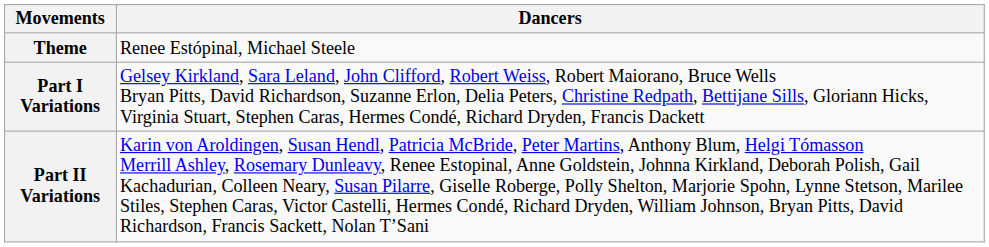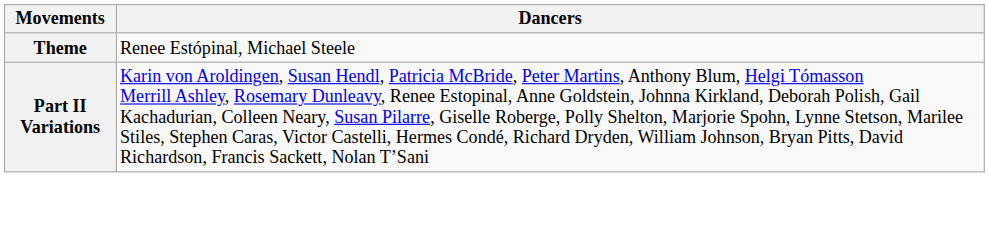 <table class="wikitable">
 <tr>
 <th>Movements</th>
 <th>Dancers</th>
 </tr>
 <tr>
 <th>Theme</th>
 <td>Renee Estópinal, Michael Steele</td>
 </tr>
 <tr>
-<th>Part I Variations</th>
-<td><a href='#'>Gelsey Kirkland</a>, <a href='#'>Sara Leland</a>, <a href='#'>John Clifford</a>, <a href='#'>Robert Weiss</a>, Robert Maiorano, Bruce Wells<br>Bryan Pitts, David Richardson, Suzanne Erlon, Delia Peters, <a href='#'>Christine Redpath</a>, <a href='#'>Bettijane Sills</a>, Gloriann Hicks, Virginia Stuart, Stephen Caras, Hermes Condé, Richard Dryden, Francis Dackett</td>
-</tr>
-<tr>
 <th>Part II Variations</th>
 <td><a href='#'>Karin von Aroldingen</a>, <a href='#'>Susan Hendl</a>, <a href='#'>Patricia McBride</a>, <a href='#'>Peter Martins</a>, Anthony Blum, <a href='#'>Helgi Tómasson</a><br><a href='#'>Merrill Ashley</a>, <a href='#'>Rosemary Dunleavy</a>, Renee Estopinal, Anne Goldstein, Johnna Kirkland, Deborah Polish, Gail Kachadurian, Colleen Neary, <a href='#'>Susan Pilarre</a>, Giselle Roberge, Polly Shelton, Marjorie Spohn, Lynne Stetson, Marilee Stiles, Stephen Caras, Victor Castelli, Hermes Condé, Richard Dryden, William Johnson, Bryan Pitts, David Richardson, Francis Sackett, Nolan T’Sani</td>
 </tr>
 </table>
